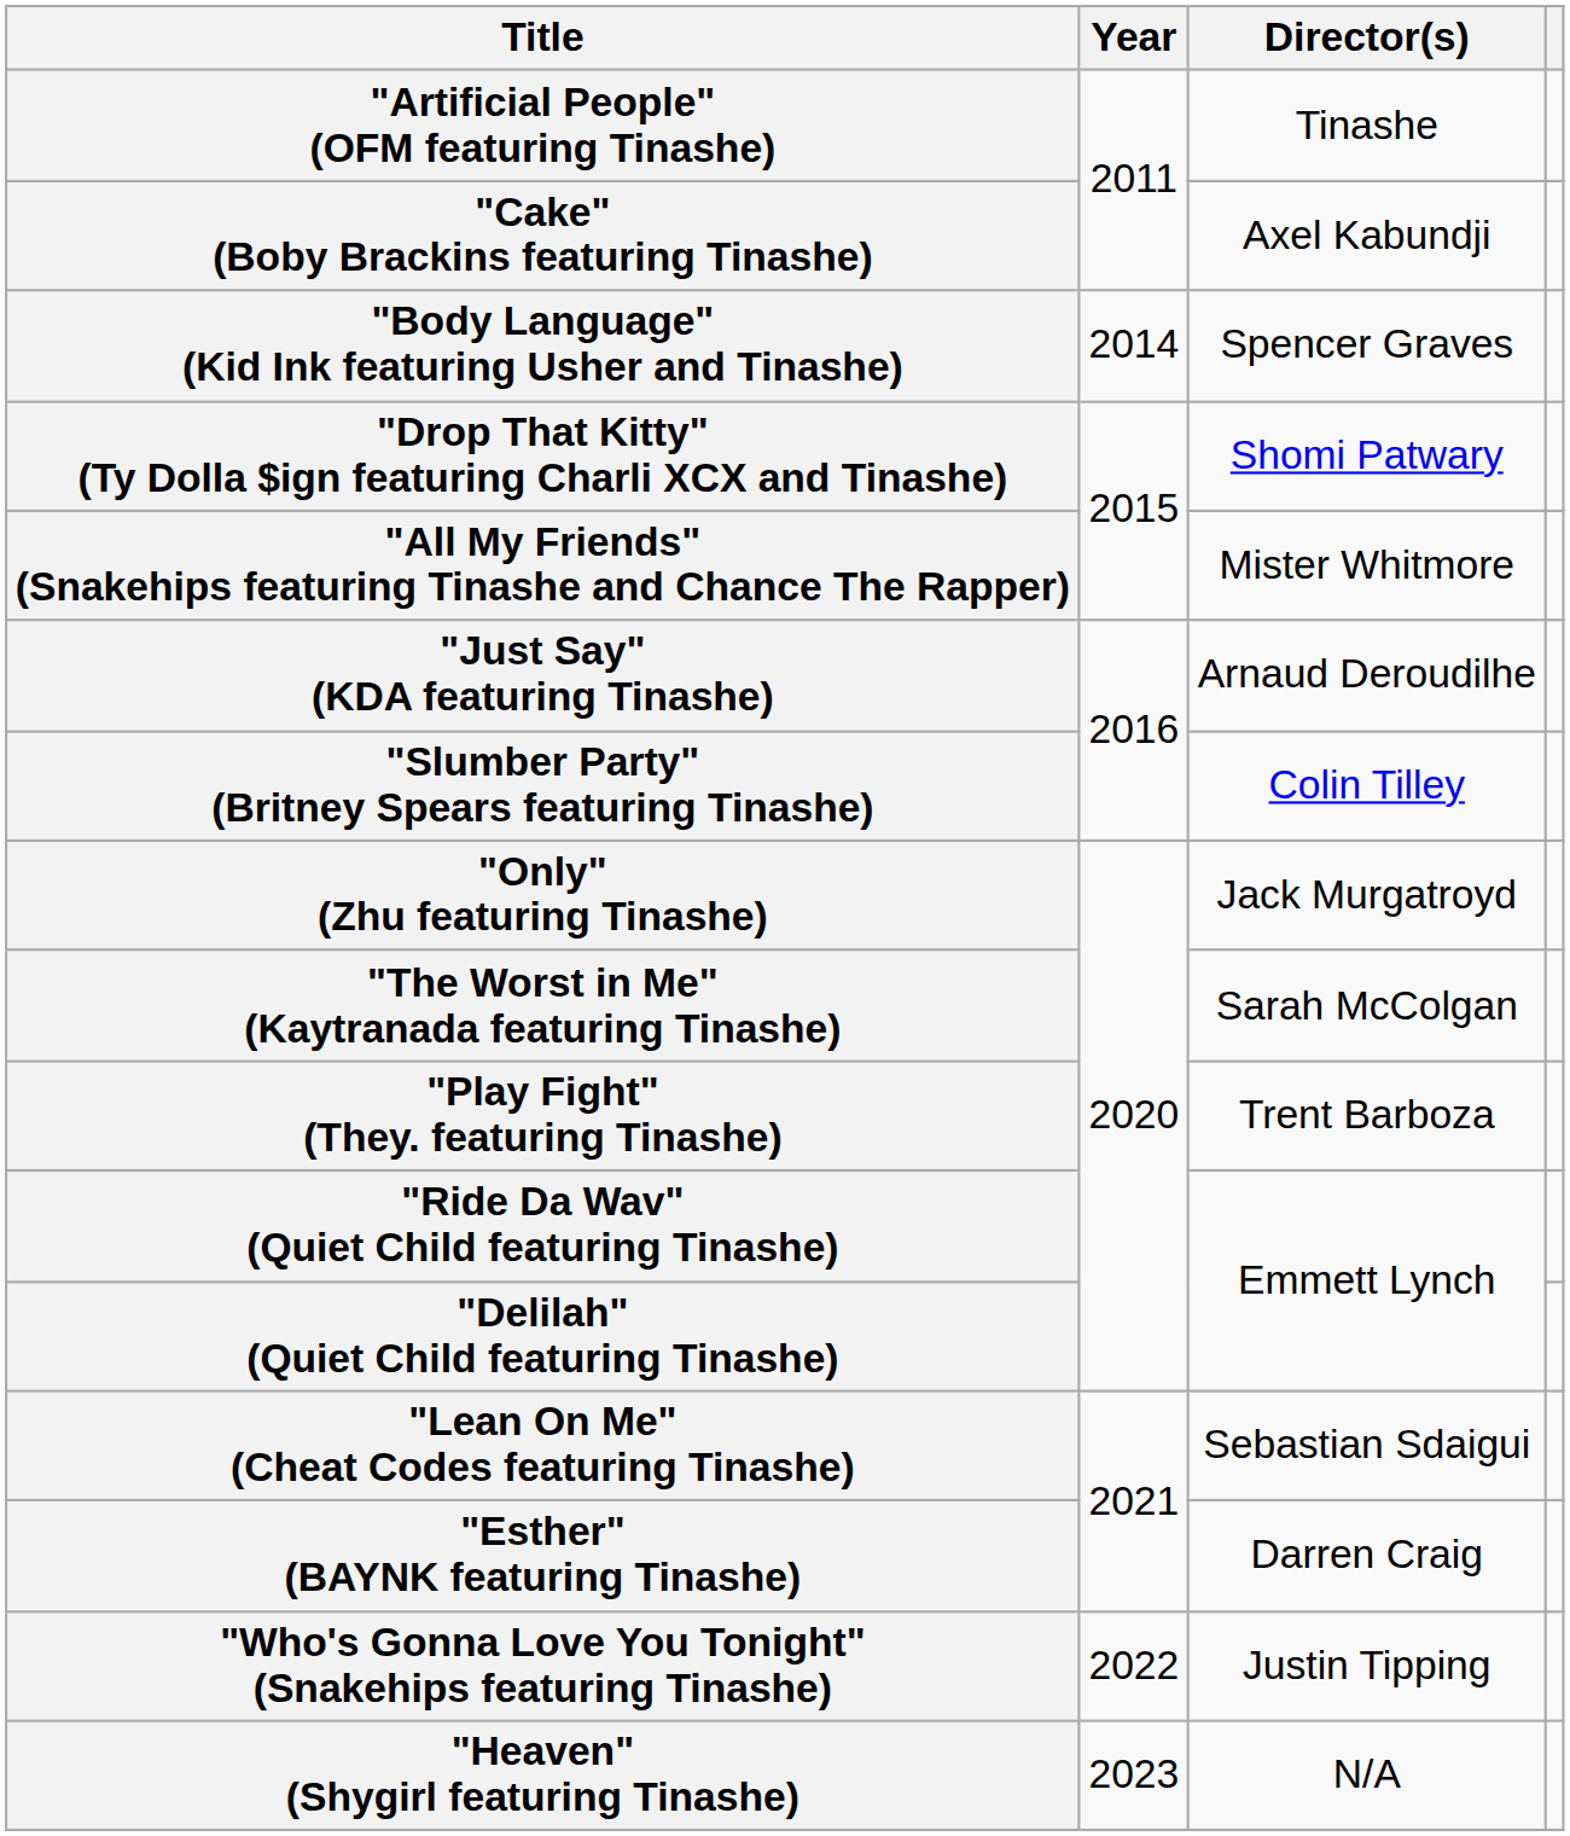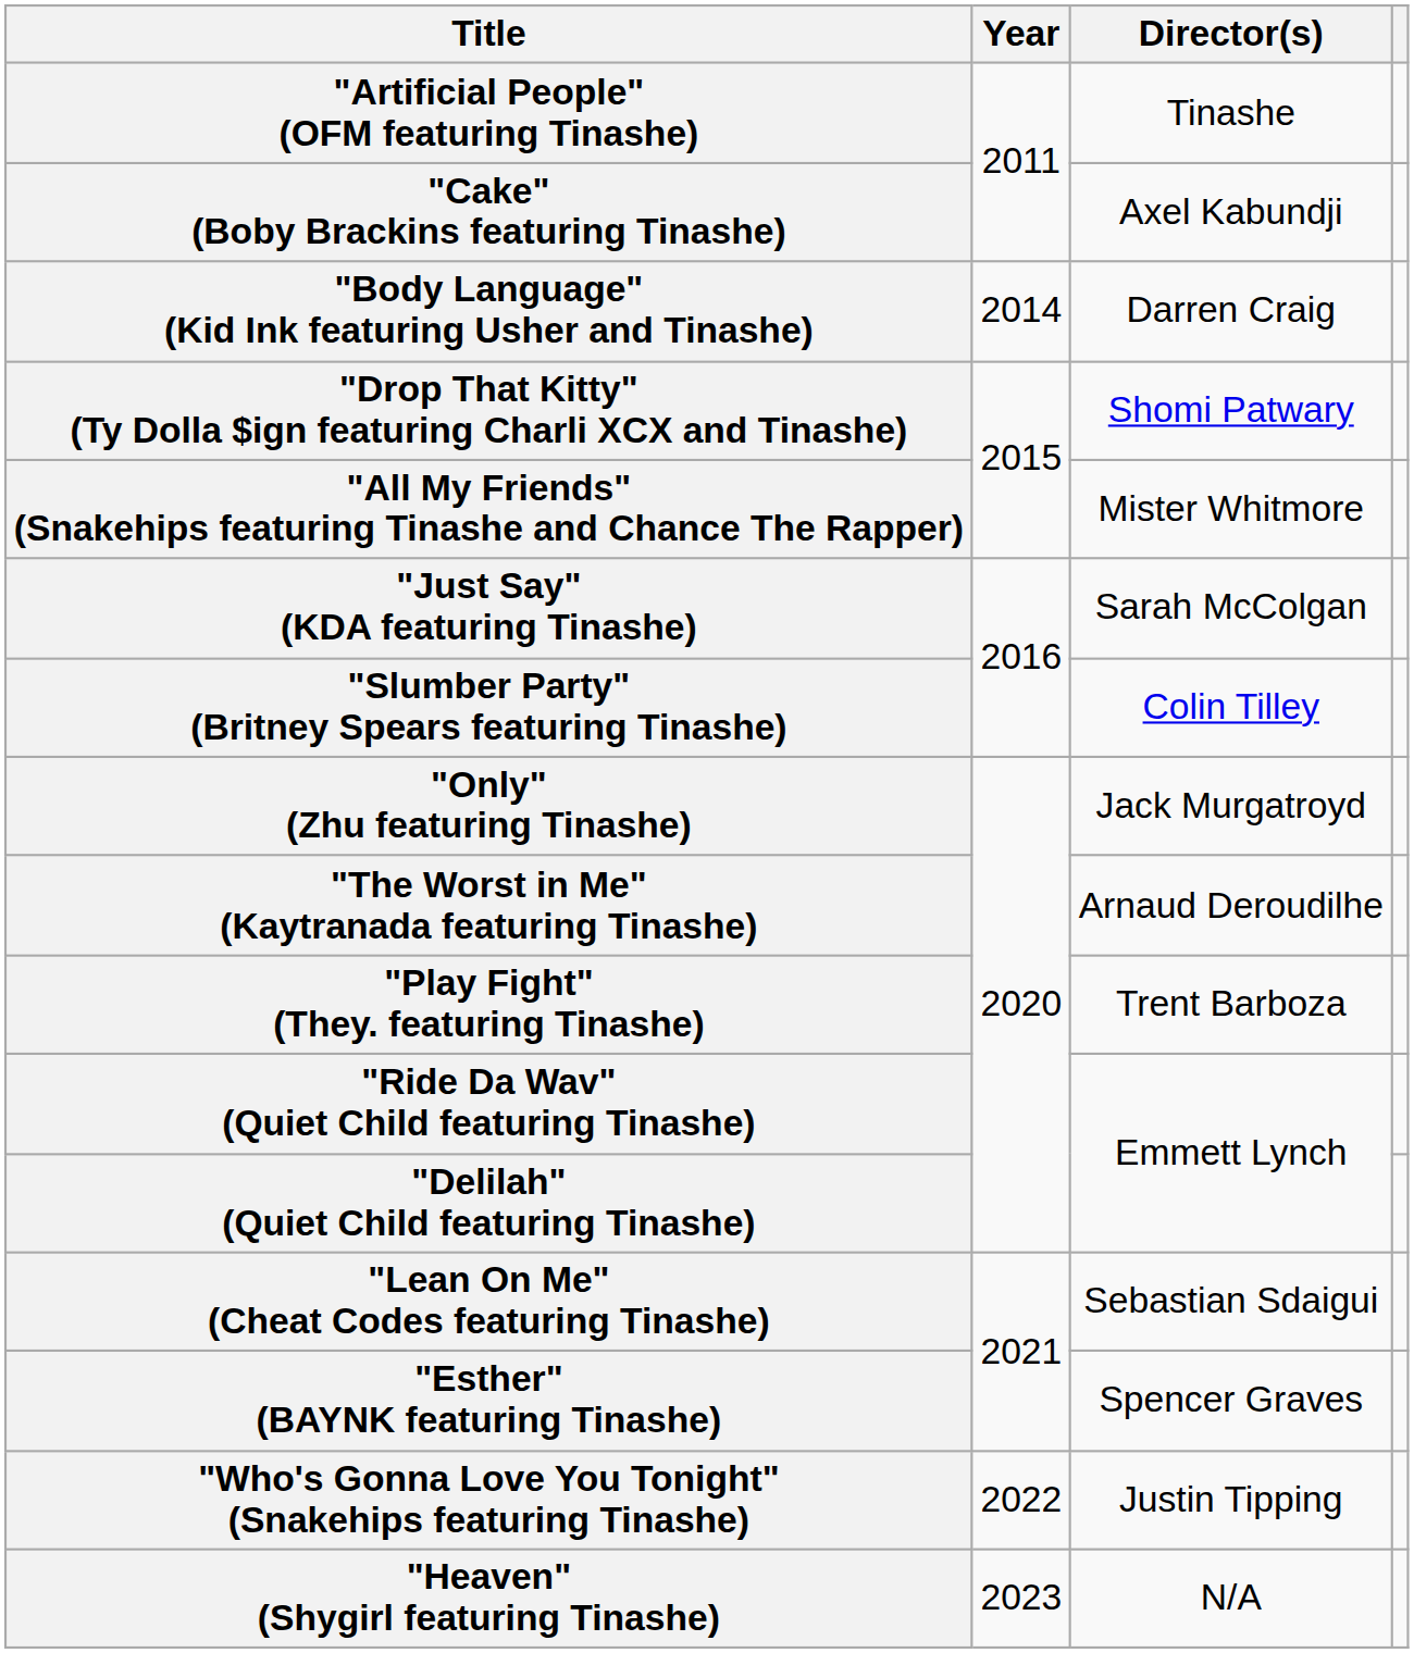 <table class="wikitable plainrowheaders" style="text-align:center;">
 <tr>
 <th scope="col">Title</th>
 <th scope="col">Year</th>
 <th scope="col">Director(s)</th>
 <th scope="col"></th>
 </tr>
 <tr>
 <th scope="row">"Artificial People"<br><span>(OFM featuring Tinashe)</span></th>
 <td rowspan="2">2011</td>
 <td>Tinashe</td>
 <td></td>
 </tr>
 <tr>
 <th scope="row">"Cake"<br><span>(Boby Brackins featuring Tinashe)</span></th>
 <td>Axel Kabundji</td>
 <td></td>
 </tr>
 <tr>
 <th scope="row">"Body Language"<br><span>(Kid Ink featuring Usher and Tinashe)</span></th>
 <td>2014</td>
-<td>Spencer Graves</td>
+<td>Darren Craig</td>
 <td></td>
 </tr>
 <tr>
 <th scope="row">"Drop That Kitty"<br><span>(Ty Dolla $ign featuring Charli XCX and Tinashe)</span></th>
 <td rowspan="2">2015</td>
 <td><a href='#'>Shomi Patwary</a></td>
 <td></td>
 </tr>
 <tr>
 <th scope="row">"All My Friends"<br><span>(Snakehips featuring Tinashe and Chance The Rapper)</span></th>
 <td>Mister Whitmore</td>
 <td></td>
 </tr>
 <tr>
 <th scope="row">"Just Say"<br><span>(KDA featuring Tinashe)</span></th>
 <td rowspan="2">2016</td>
-<td>Arnaud Deroudilhe</td>
+<td>Sarah McColgan</td>
 <td></td>
 </tr>
 <tr>
 <th scope="row">"Slumber Party"<br><span>(Britney Spears featuring Tinashe)</span></th>
 <td><a href='#'>Colin Tilley</a></td>
 <td></td>
 </tr>
 <tr>
 <th scope="row">"Only"<br><span>(Zhu featuring Tinashe)</span></th>
 <td rowspan="5">2020</td>
 <td>Jack Murgatroyd</td>
 <td></td>
 </tr>
 <tr>
 <th scope="row">"The Worst in Me"<br><span>(Kaytranada featuring Tinashe)</span></th>
-<td>Sarah McColgan</td>
+<td>Arnaud Deroudilhe</td>
 <td></td>
 </tr>
 <tr>
 <th scope="row">"Play Fight"<br><span>(They. featuring Tinashe)</span></th>
 <td>Trent Barboza</td>
 <td></td>
 </tr>
 <tr>
 <th scope="row">"Ride Da Wav"<br><span>(Quiet Child featuring Tinashe)</span></th>
 <td rowspan="2">Emmett Lynch</td>
 <td></td>
 </tr>
 <tr>
 <th scope="row">"Delilah"<br><span>(Quiet Child featuring Tinashe)</span></th>
 <td></td>
 </tr>
 <tr>
 <th scope="row">"Lean On Me"<br><span>(Cheat Codes featuring Tinashe)</span></th>
 <td rowspan="2">2021</td>
 <td>Sebastian Sdaigui</td>
 <td></td>
 </tr>
 <tr>
 <th scope="row">"Esther"<br><span>(BAYNK featuring Tinashe)</span></th>
-<td>Darren Craig</td>
+<td>Spencer Graves</td>
 <td></td>
 </tr>
 <tr>
 <th scope="row">"Who's Gonna Love You Tonight"<br><span>(Snakehips featuring Tinashe)</span></th>
 <td>2022</td>
 <td>Justin Tipping</td>
 <td></td>
 </tr>
 <tr>
 <th scope="row">"Heaven"<br><span>(Shygirl featuring Tinashe)</span></th>
 <td>2023</td>
 <td>N/A</td>
 <td></td>
 </tr>
 </table>
